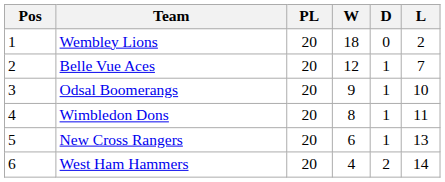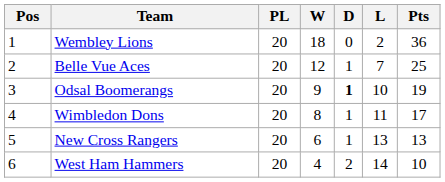 <table class=wikitable width="450" style="background:#FFFFFF;">
 <tr>
 <th>Pos</th>
 <th>Team</th>
 <th>PL</th>
 <th>W</th>
 <th>D</th>
 <th>L</th>
+<th>Pts</th>
 </tr>
 <tr>
 <td>1</td>
 <td><a href='#'>Wembley Lions</a></td>
 <td align="center">20</td>
 <td align="center">18</td>
 <td align="center">0</td>
 <td align="center">2</td>
+<td align="center">36</td>
 </tr>
 <tr>
 <td>2</td>
 <td><a href='#'>Belle Vue Aces</a></td>
 <td align="center">20</td>
 <td align="center">12</td>
 <td align="center">1</td>
 <td align="center">7</td>
+<td align="center">25</td>
 </tr>
 <tr>
 <td>3</td>
 <td><a href='#'>Odsal Boomerangs</a></td>
 <td align="center">20</td>
 <td align="center">9</td>
-<td align="center">1</td>
+<td align="center"><strong>1</strong></td>
 <td align="center">10</td>
+<td align="center">19</td>
 </tr>
 <tr>
 <td>4</td>
 <td><a href='#'>Wimbledon Dons</a></td>
 <td align="center">20</td>
 <td align="center">8</td>
 <td align="center">1</td>
 <td align="center">11</td>
+<td align="center">17</td>
 </tr>
 <tr>
 <td>5</td>
 <td><a href='#'>New Cross Rangers</a></td>
 <td align="center">20</td>
 <td align="center">6</td>
 <td align="center">1</td>
+<td align="center">13</td>
 <td align="center">13</td>
 </tr>
 <tr>
 <td>6</td>
 <td><a href='#'>West Ham Hammers</a></td>
 <td align="center">20</td>
 <td align="center">4</td>
 <td align="center">2</td>
 <td align="center">14</td>
+<td align="center">10</td>
 </tr>
 </table>
